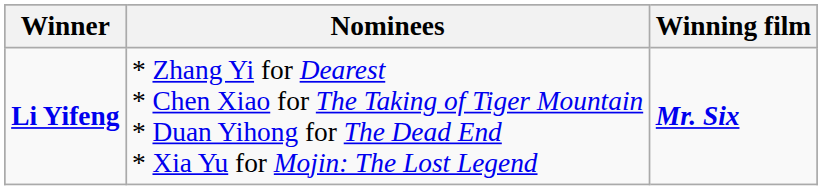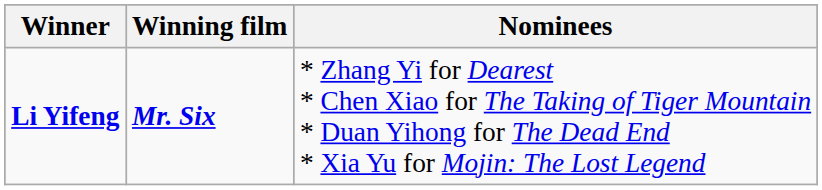 <table class="wikitable">
 <tr>
 <th>Winner</th>
+<th>Winning film</th>
 <th>Nominees</th>
-<th>Winning film</th>
 </tr>
 <tr>
 <td><strong><a href='#'>Li Yifeng</a></strong></td>
+<td><strong><em><a href='#'>Mr. Six</a></em></strong></td>
 <td>* <a href='#'>Zhang Yi</a> for <em><a href='#'>Dearest</a></em><br> * <a href='#'>Chen Xiao</a> for <em><a href='#'>The Taking of Tiger Mountain</a></em><br> * <a href='#'>Duan Yihong</a> for <em><a href='#'>The Dead End</a></em><br> * <a href='#'>Xia Yu</a> for <em><a href='#'>Mojin: The Lost Legend</a></em></td>
-<td><strong><em><a href='#'>Mr. Six</a></em></strong></td>
 </tr>
 </table>
